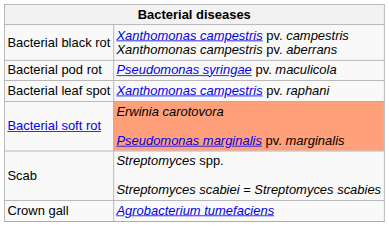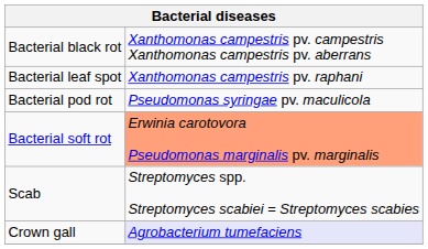 <table class="wikitable" style="clear:left">
 <tr>
 <th colspan=2><strong>Bacterial diseases</strong></th>
 </tr>
 <tr>
 <td>Bacterial black rot</td>
 <td><em><a href='#'>Xanthomonas campestris</a></em> pv. <em>campestris</em><br> <em>Xanthomonas campestris</em> pv. <em>aberrans</em></td>
 </tr>
 <tr>
+<td>Bacterial leaf spot</td>
+<td><em><a href='#'>Xanthomonas campestris</a></em> pv. <em>raphani</em></td>
+</tr>
+<tr>
 <td>Bacterial pod rot</td>
 <td><em><a href='#'>Pseudomonas syringae</a></em> pv. <em>maculicola </em></td>
-</tr>
-<tr>
-<td>Bacterial leaf spot</td>
-<td><em><a href='#'>Xanthomonas campestris</a></em> pv. <em>raphani</em></td>
 </tr>
 <tr>
 <td><a href='#'>Bacterial soft rot</a></td>
 <td style="background: lightsalmon;"><em>Erwinia carotovora</em> <br><br><em><a href='#'>Pseudomonas marginalis</a></em> pv. <em>marginalis</em></td>
 </tr>
 <tr>
 <td>Scab</td>
 <td><em>Streptomyces</em> spp. <br><br><em>Streptomyces scabiei</em> = <em>Streptomyces scabies</em></td>
 </tr>
 <tr>
 <td>Crown gall</td>
-<td><em><a href='#'>Agrobacterium tumefaciens</a></em></td>
+<td style="background: lavender;"><em><a href='#'>Agrobacterium tumefaciens</a></em></td>
 </tr>
 <tr>
 </tr>
 </table>
